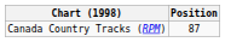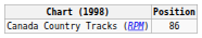 <table class="wikitable sortable">
 <tr>
 <th scope="col">Chart (1998)</th>
 <th scope="col">Position</th>
 </tr>
 <tr>
 <td>Canada Country Tracks (<em><a href='#'>RPM</a></em>)</td>
-<td align="center">87</td>
+<td align="center">86</td>
 </tr>
 </table>
